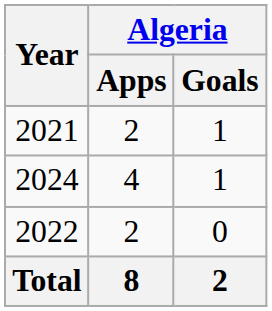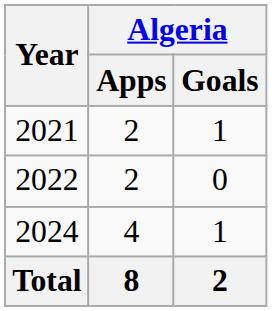 <table class="wikitable" style="text-align:center">
 <tr>
 <th rowspan=2>Year</th>
 <th colspan=2><a href='#'>Algeria</a></th>
 </tr>
 <tr>
 <th>Apps</th>
 <th>Goals</th>
 </tr>
 <tr>
 <td>2021</td>
 <td>2</td>
 <td>1</td>
 </tr>
 <tr>
+<td>2022</td>
+<td>2</td>
+<td>0</td>
+</tr>
+<tr>
 <td>2024</td>
 <td>4</td>
 <td>1</td>
-</tr>
-<tr>
-<td>2022</td>
-<td>2</td>
-<td>0</td>
 </tr>
 <tr>
 <th>Total</th>
 <th>8</th>
 <th>2</th>
 </tr>
 </table>
